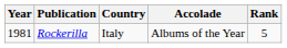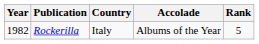 <table class="wikitable">
 <tr>
 <th>Year</th>
 <th>Publication</th>
 <th>Country</th>
 <th>Accolade</th>
 <th>Rank</th>
 </tr>
 <tr>
-<td>1981</td>
+<td>1982</td>
 <td><em><a href='#'>Rockerilla</a></em></td>
 <td>Italy</td>
 <td>Albums of the Year</td>
 <td style="text-align:center;">5</td>
 </tr>
 </table>
